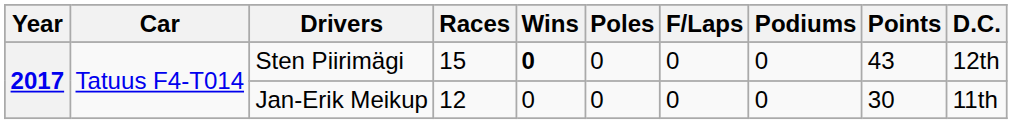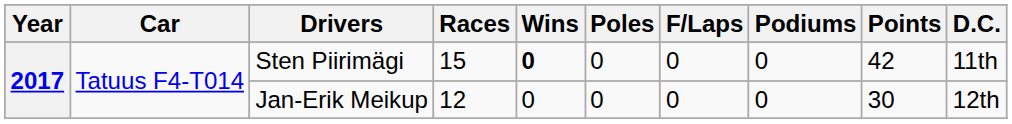 <table class="wikitable" style="font-size:85%">
 <tr>
 <th>Year</th>
 <th>Car</th>
 <th>Drivers</th>
 <th>Races</th>
 <th>Wins</th>
 <th>Poles</th>
 <th>F/Laps</th>
 <th>Podiums</th>
 <th>Points</th>
 <th>D.C.</th>
 </tr>
 <tr>
 <th rowspan="2"><a href='#'>2017</a></th>
 <td rowspan="2"><a href='#'>Tatuus F4-T014</a></td>
 <td> Sten Piirimägi</td>
 <td>15</td>
 <td><strong>0</strong></td>
 <td>0</td>
 <td>0</td>
 <td>0</td>
-<td>43</td>
-<td>12th</td>
+<td>42</td>
+<td>11th</td>
 </tr>
 <tr>
 <td> Jan-Erik Meikup</td>
 <td>12</td>
 <td>0</td>
 <td>0</td>
 <td>0</td>
 <td>0</td>
 <td>30</td>
-<td>11th</td>
+<td>12th</td>
 </tr>
 </table>
